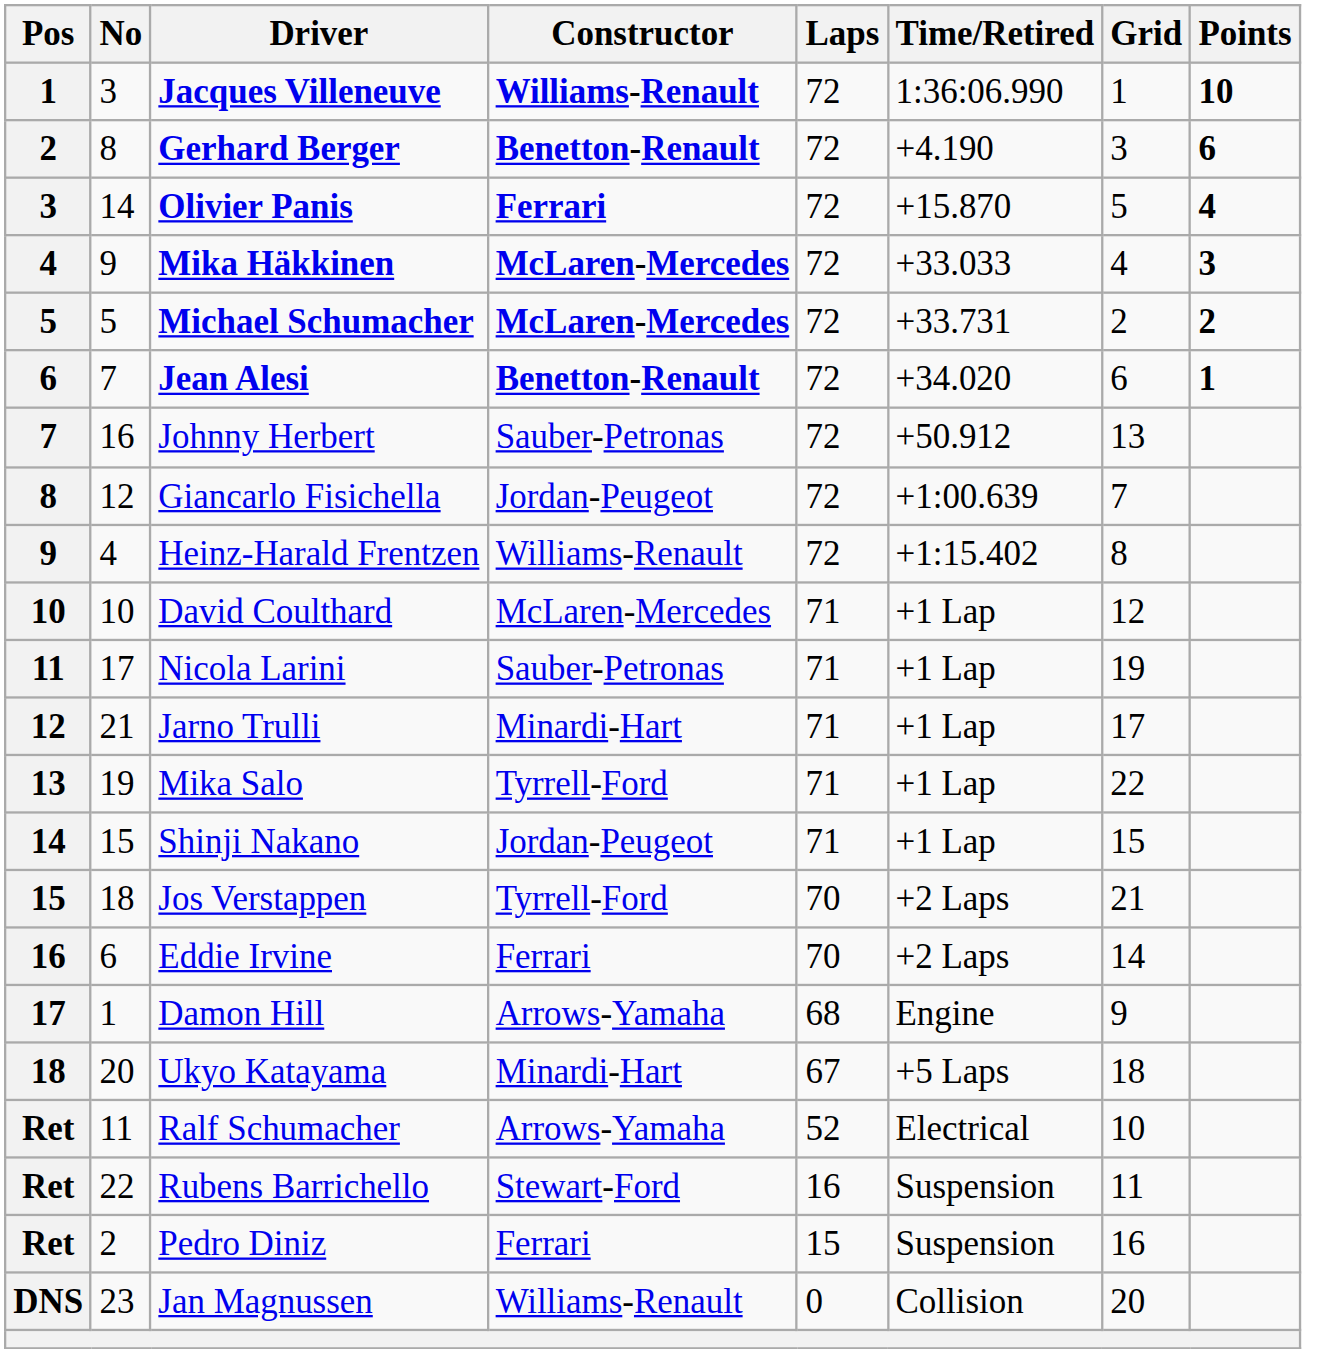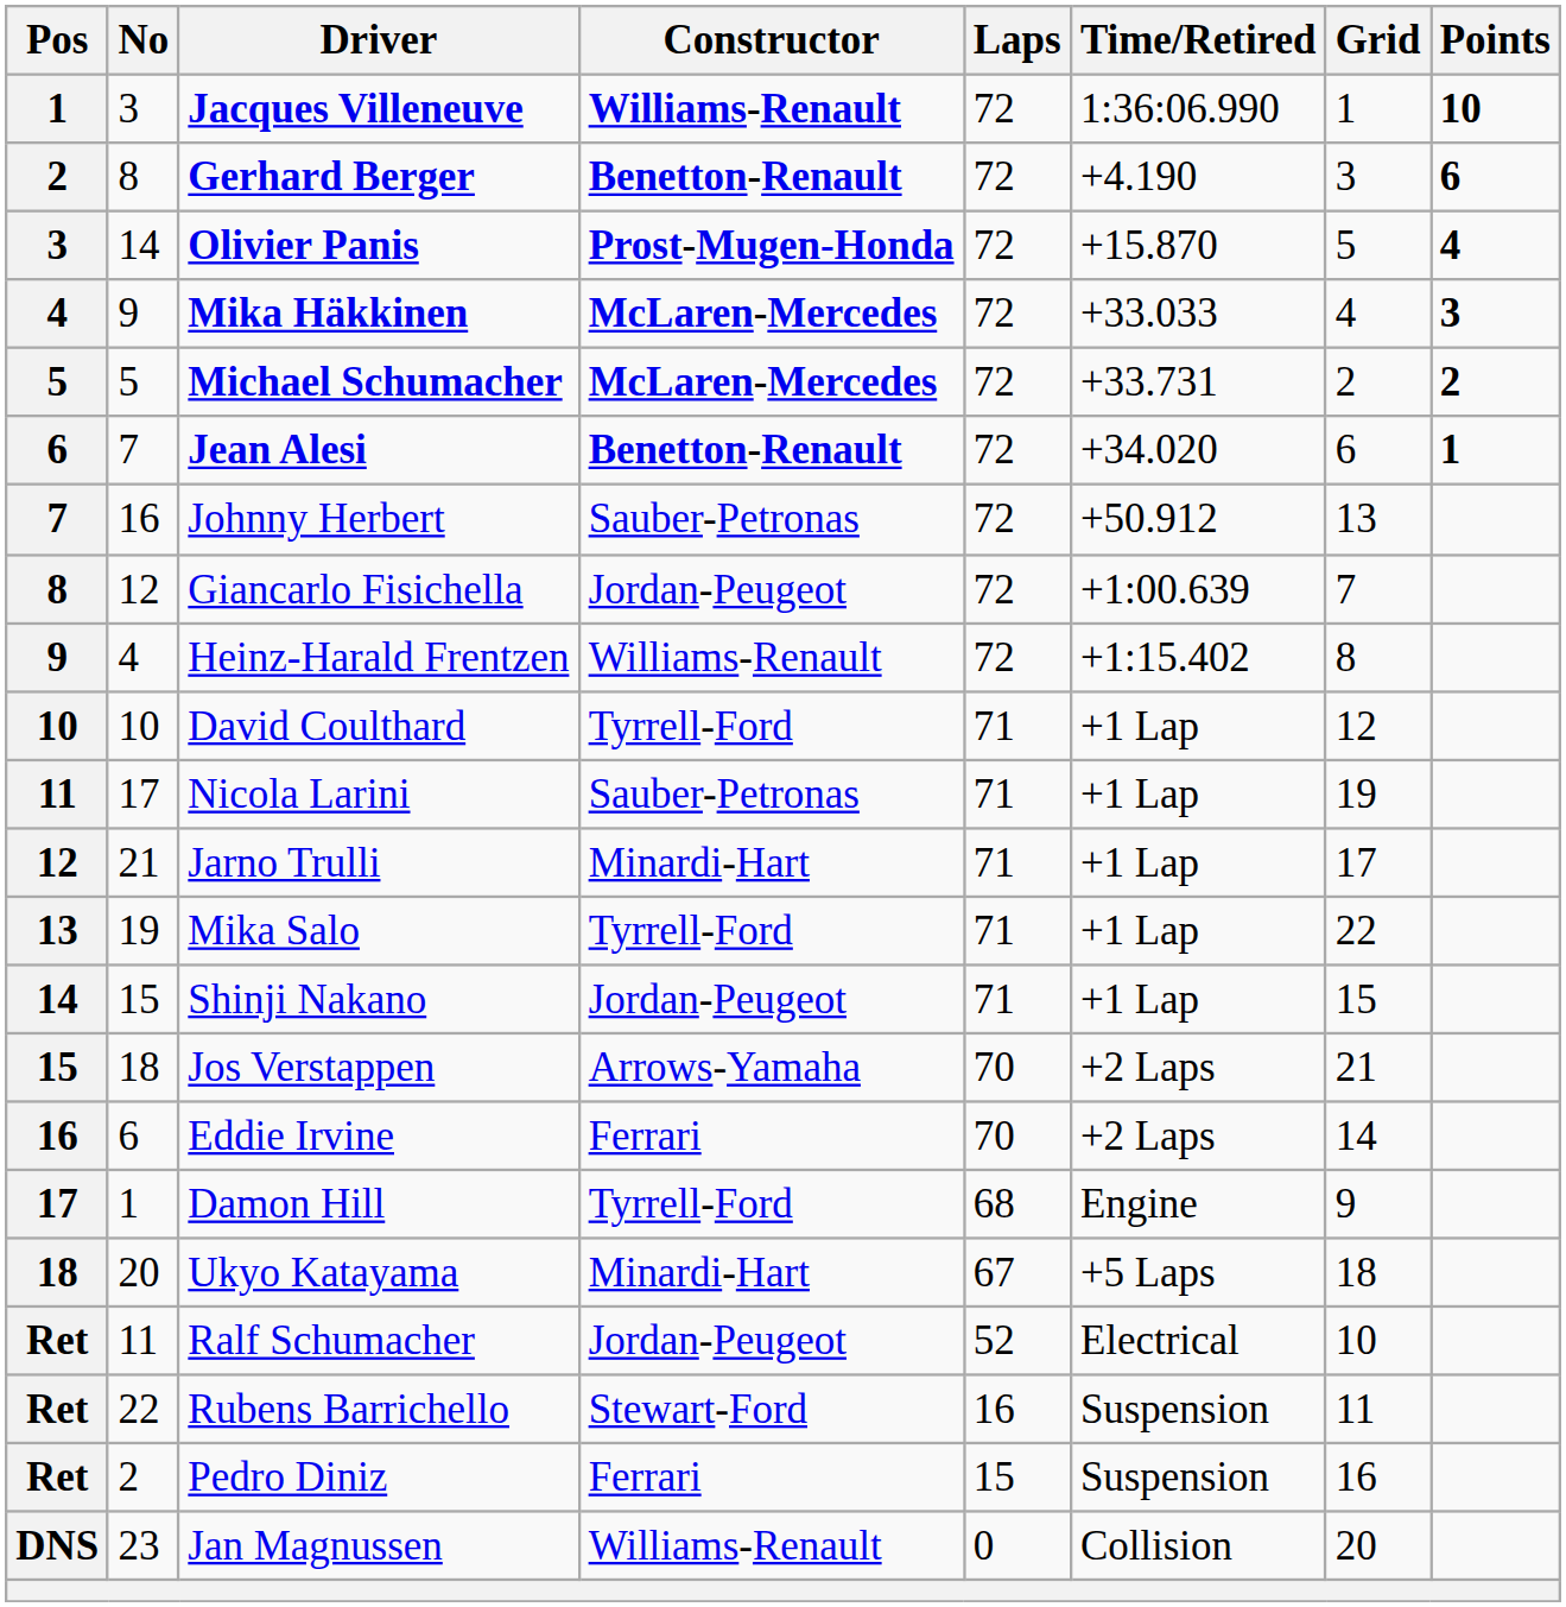 <table class="wikitable" style="font-size: 95%;">
 <tr>
 <th>Pos</th>
 <th>No</th>
 <th>Driver</th>
 <th>Constructor</th>
 <th>Laps</th>
 <th>Time/Retired</th>
 <th>Grid</th>
 <th>Points</th>
 </tr>
 <tr>
 <th>1</th>
 <td>3</td>
 <td> <strong><a href='#'>Jacques Villeneuve</a></strong></td>
 <td><strong><a href='#'>Williams</a>-<a href='#'>Renault</a></strong></td>
 <td>72</td>
 <td>1:36:06.990</td>
 <td>1</td>
 <td><strong>10</strong></td>
 </tr>
 <tr>
 <th>2</th>
 <td>8</td>
 <td> <strong><a href='#'>Gerhard Berger</a></strong></td>
 <td><strong><a href='#'>Benetton</a>-<a href='#'>Renault</a></strong></td>
 <td>72</td>
 <td>+4.190</td>
 <td>3</td>
 <td><strong>6</strong></td>
 </tr>
 <tr>
 <th>3</th>
 <td>14</td>
 <td> <strong><a href='#'>Olivier Panis</a></strong></td>
-<td><strong><a href='#'>Ferrari</a></strong></td>
+<td><strong><a href='#'>Prost</a>-<a href='#'>Mugen-Honda</a></strong></td>
 <td>72</td>
 <td>+15.870</td>
 <td>5</td>
 <td><strong>4</strong></td>
 </tr>
 <tr>
 <th>4</th>
 <td>9</td>
 <td> <strong><a href='#'>Mika Häkkinen</a></strong></td>
 <td><strong><a href='#'>McLaren</a>-<a href='#'>Mercedes</a></strong></td>
 <td>72</td>
 <td>+33.033</td>
 <td>4</td>
 <td><strong>3</strong></td>
 </tr>
 <tr>
 <th>5</th>
 <td>5</td>
 <td> <strong><a href='#'>Michael Schumacher</a></strong></td>
 <td><strong><a href='#'>McLaren</a>-<a href='#'>Mercedes</a></strong></td>
 <td>72</td>
 <td>+33.731</td>
 <td>2</td>
 <td><strong>2</strong></td>
 </tr>
 <tr>
 <th>6</th>
 <td>7</td>
 <td> <strong><a href='#'>Jean Alesi</a></strong></td>
 <td><strong><a href='#'>Benetton</a>-<a href='#'>Renault</a></strong></td>
 <td>72</td>
 <td>+34.020</td>
 <td>6</td>
 <td><strong>1</strong></td>
 </tr>
 <tr>
 <th>7</th>
 <td>16</td>
 <td> <a href='#'>Johnny Herbert</a></td>
 <td><a href='#'>Sauber</a>-<a href='#'>Petronas</a></td>
 <td>72</td>
 <td>+50.912</td>
 <td>13</td>
 <td> </td>
 </tr>
 <tr>
 <th>8</th>
 <td>12</td>
 <td> <a href='#'>Giancarlo Fisichella</a></td>
 <td><a href='#'>Jordan</a>-<a href='#'>Peugeot</a></td>
 <td>72</td>
 <td>+1:00.639</td>
 <td>7</td>
 <td> </td>
 </tr>
 <tr>
 <th>9</th>
 <td>4</td>
 <td> <a href='#'>Heinz-Harald Frentzen</a></td>
 <td><a href='#'>Williams</a>-<a href='#'>Renault</a></td>
 <td>72</td>
 <td>+1:15.402</td>
 <td>8</td>
 <td> </td>
 </tr>
 <tr>
 <th>10</th>
 <td>10</td>
 <td> <a href='#'>David Coulthard</a></td>
-<td><a href='#'>McLaren</a>-<a href='#'>Mercedes</a></td>
+<td><a href='#'>Tyrrell</a>-<a href='#'>Ford</a></td>
 <td>71</td>
 <td>+1 Lap</td>
 <td>12</td>
 <td> </td>
 </tr>
 <tr>
 <th>11</th>
 <td>17</td>
 <td> <a href='#'>Nicola Larini</a></td>
 <td><a href='#'>Sauber</a>-<a href='#'>Petronas</a></td>
 <td>71</td>
 <td>+1 Lap</td>
 <td>19</td>
 <td> </td>
 </tr>
 <tr>
 <th>12</th>
 <td>21</td>
 <td> <a href='#'>Jarno Trulli</a></td>
 <td><a href='#'>Minardi</a>-<a href='#'>Hart</a></td>
 <td>71</td>
 <td>+1 Lap</td>
 <td>17</td>
 <td> </td>
 </tr>
 <tr>
 <th>13</th>
 <td>19</td>
 <td> <a href='#'>Mika Salo</a></td>
 <td><a href='#'>Tyrrell</a>-<a href='#'>Ford</a></td>
 <td>71</td>
 <td>+1 Lap</td>
 <td>22</td>
 <td> </td>
 </tr>
 <tr>
 <th>14</th>
 <td>15</td>
 <td> <a href='#'>Shinji Nakano</a></td>
 <td><a href='#'>Jordan</a>-<a href='#'>Peugeot</a></td>
 <td>71</td>
 <td>+1 Lap</td>
 <td>15</td>
 <td> </td>
 </tr>
 <tr>
 <th>15</th>
 <td>18</td>
 <td> <a href='#'>Jos Verstappen</a></td>
-<td><a href='#'>Tyrrell</a>-<a href='#'>Ford</a></td>
+<td><a href='#'>Arrows</a>-<a href='#'>Yamaha</a></td>
 <td>70</td>
 <td>+2 Laps</td>
 <td>21</td>
 <td> </td>
 </tr>
 <tr>
 <th>16</th>
 <td>6</td>
 <td> <a href='#'>Eddie Irvine</a></td>
 <td><a href='#'>Ferrari</a></td>
 <td>70</td>
 <td>+2 Laps</td>
 <td>14</td>
 <td> </td>
 </tr>
 <tr>
 <th>17</th>
 <td>1</td>
 <td> <a href='#'>Damon Hill</a></td>
-<td><a href='#'>Arrows</a>-<a href='#'>Yamaha</a></td>
+<td><a href='#'>Tyrrell</a>-<a href='#'>Ford</a></td>
 <td>68</td>
 <td>Engine</td>
 <td>9</td>
 <td> </td>
 </tr>
 <tr>
 <th>18</th>
 <td>20</td>
 <td> <a href='#'>Ukyo Katayama</a></td>
 <td><a href='#'>Minardi</a>-<a href='#'>Hart</a></td>
 <td>67</td>
 <td>+5 Laps</td>
 <td>18</td>
 <td> </td>
 </tr>
 <tr>
 <th>Ret</th>
 <td>11</td>
 <td> <a href='#'>Ralf Schumacher</a></td>
-<td><a href='#'>Arrows</a>-<a href='#'>Yamaha</a></td>
+<td><a href='#'>Jordan</a>-<a href='#'>Peugeot</a></td>
 <td>52</td>
 <td>Electrical</td>
 <td>10</td>
 <td> </td>
 </tr>
 <tr>
 <th>Ret</th>
 <td>22</td>
 <td> <a href='#'>Rubens Barrichello</a></td>
 <td><a href='#'>Stewart</a>-<a href='#'>Ford</a></td>
 <td>16</td>
 <td>Suspension</td>
 <td>11</td>
 <td> </td>
 </tr>
 <tr>
 <th>Ret</th>
 <td>2</td>
 <td> <a href='#'>Pedro Diniz</a></td>
 <td><a href='#'>Ferrari</a></td>
 <td>15</td>
 <td>Suspension</td>
 <td>16</td>
 <td> </td>
 </tr>
 <tr>
 <th>DNS</th>
 <td>23</td>
 <td> <a href='#'>Jan Magnussen</a></td>
 <td><a href='#'>Williams</a>-<a href='#'>Renault</a></td>
 <td>0</td>
 <td>Collision</td>
 <td>20</td>
 <td> </td>
 </tr>
 <tr>
 <th colspan="8"></th>
 </tr>
 </table>
